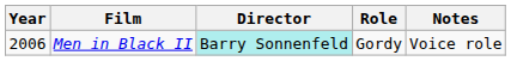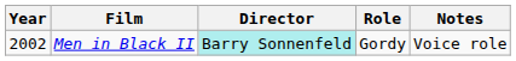 <table class="wikitable">
 <tr>
 <th>Year</th>
 <th>Film</th>
 <th>Director</th>
 <th>Role</th>
 <th>Notes</th>
 </tr>
 <tr>
-<td>2006</td>
+<td>2002</td>
 <td><em><a href='#'>Men in Black II</a></em></td>
 <td style="background: paleturquoise;">Barry Sonnenfeld</td>
 <td>Gordy</td>
 <td>Voice role</td>
 </tr>
 </table>
